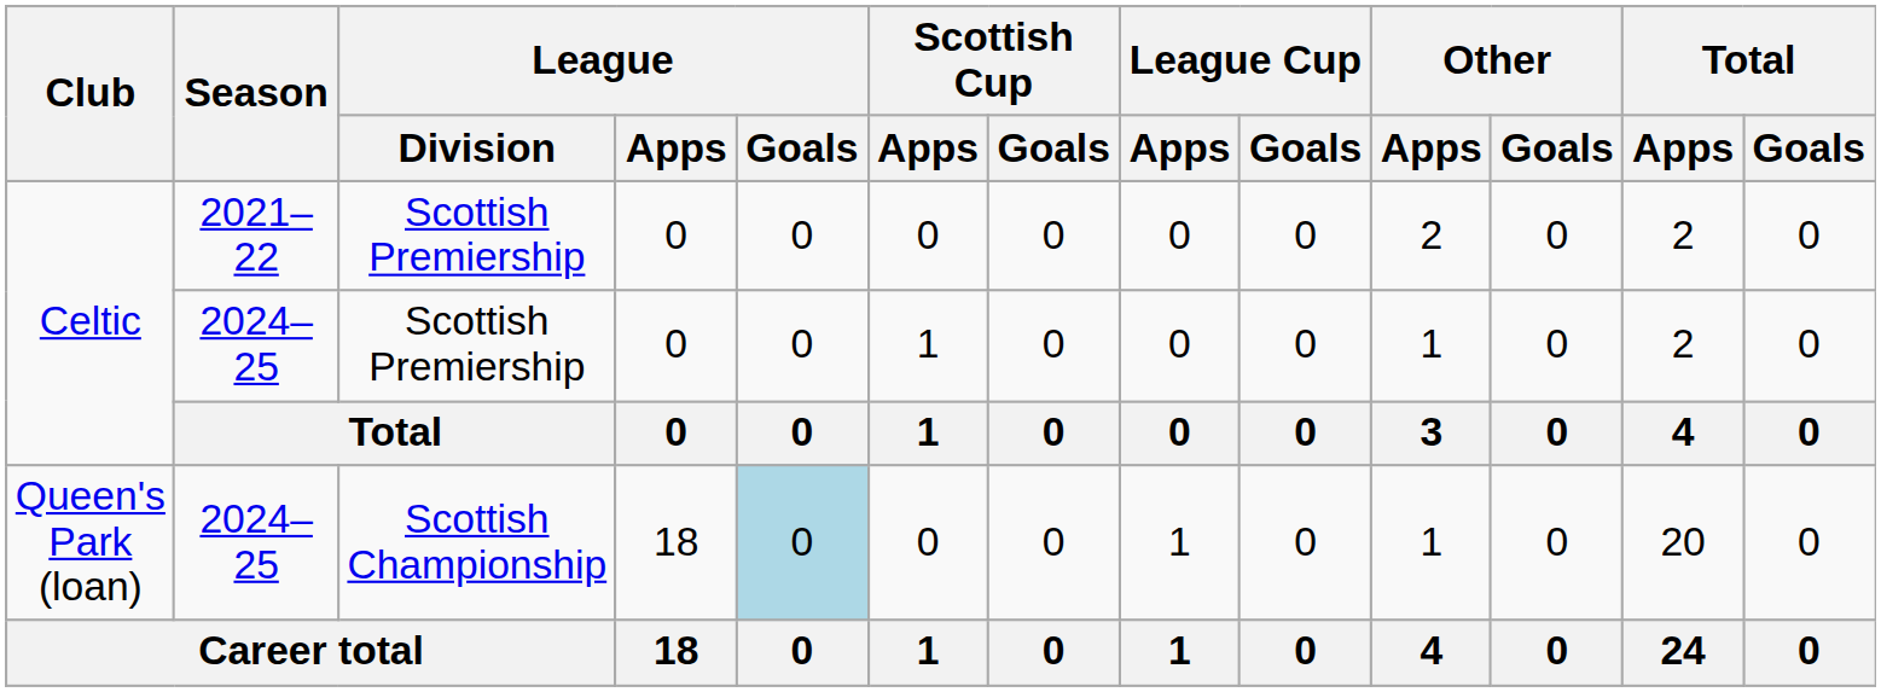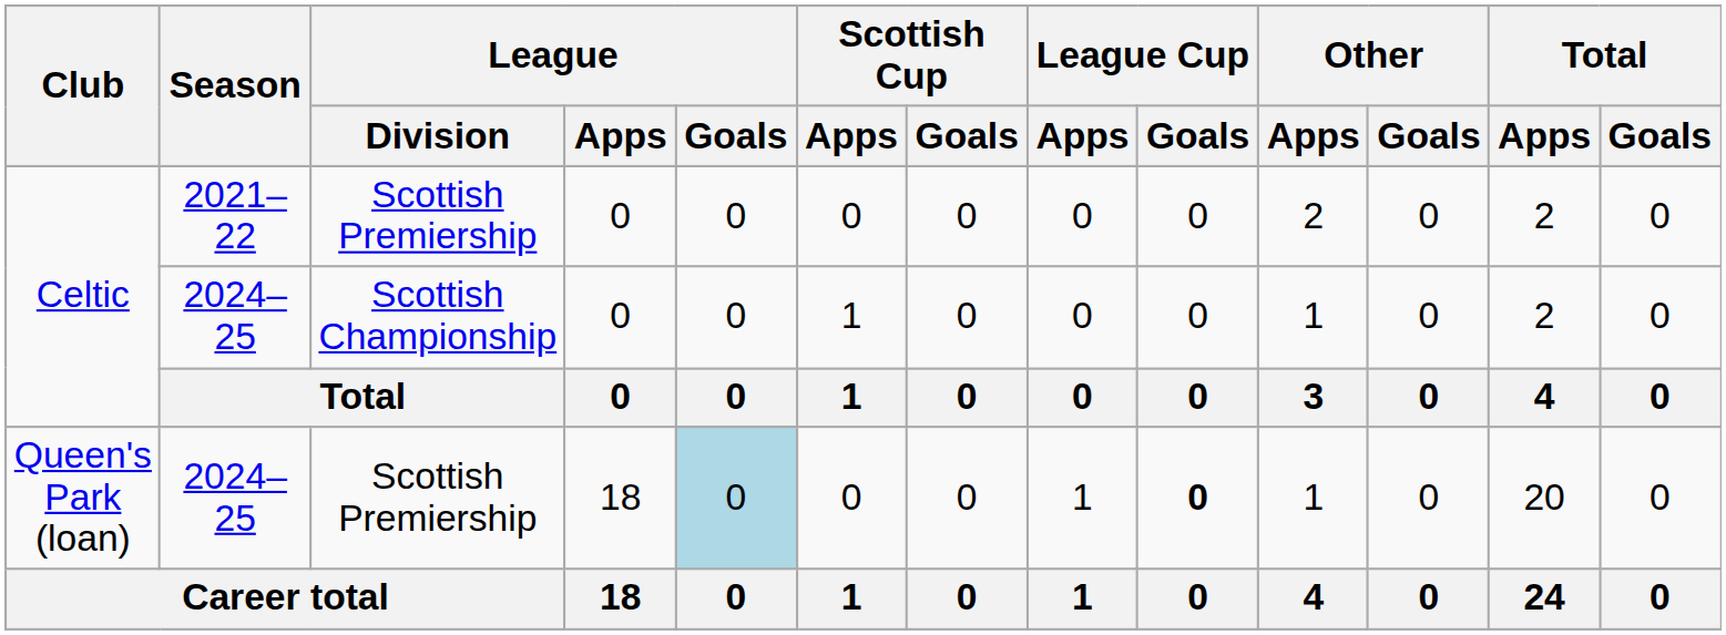 <table class="wikitable" style="text-align:center">
 <tr>
 <th rowspan="2">Club</th>
 <th rowspan="2">Season</th>
 <th colspan="3">League</th>
 <th colspan="2">Scottish Cup</th>
 <th colspan="2">League Cup</th>
 <th colspan="2">Other</th>
 <th colspan="2">Total</th>
 </tr>
 <tr>
 <th>Division</th>
 <th>Apps</th>
 <th>Goals</th>
 <th>Apps</th>
 <th>Goals</th>
 <th>Apps</th>
 <th>Goals</th>
 <th>Apps</th>
 <th>Goals</th>
 <th>Apps</th>
 <th>Goals</th>
 </tr>
 <tr>
 <td rowspan="3"><a href='#'>Celtic</a></td>
 <td><a href='#'>2021–22</a></td>
 <td><a href='#'>Scottish Premiership</a></td>
 <td>0</td>
 <td>0</td>
 <td>0</td>
 <td>0</td>
 <td>0</td>
 <td>0</td>
 <td>2</td>
 <td>0</td>
 <td>2</td>
 <td>0</td>
 </tr>
 <tr>
 <td><a href='#'>2024–25</a></td>
-<td>Scottish Premiership</td>
+<td><a href='#'>Scottish Championship</a></td>
 <td>0</td>
 <td>0</td>
 <td>1</td>
 <td>0</td>
 <td>0</td>
 <td>0</td>
 <td>1</td>
 <td>0</td>
 <td>2</td>
 <td>0</td>
 </tr>
 <tr>
 <th colspan="2">Total</th>
 <th>0</th>
 <th>0</th>
 <th>1</th>
 <th>0</th>
 <th>0</th>
 <th>0</th>
 <th>3</th>
 <th>0</th>
 <th>4</th>
 <th>0</th>
 </tr>
 <tr>
 <td rowspan="1"><a href='#'>Queen's Park</a> (loan)</td>
 <td><a href='#'>2024–25</a></td>
-<td><a href='#'>Scottish Championship</a></td>
+<td>Scottish Premiership</td>
 <td>18</td>
 <td style="background: lightblue;">0</td>
 <td>0</td>
 <td>0</td>
 <td>1</td>
-<td>0</td>
+<td><strong>0</strong></td>
 <td>1</td>
 <td>0</td>
 <td>20</td>
 <td>0</td>
 </tr>
 <tr>
 <th colspan="3">Career total</th>
 <th>18</th>
 <th>0</th>
 <th>1</th>
 <th>0</th>
 <th>1</th>
 <th>0</th>
 <th>4</th>
 <th>0</th>
 <th>24</th>
 <th>0</th>
 </tr>
 </table>
